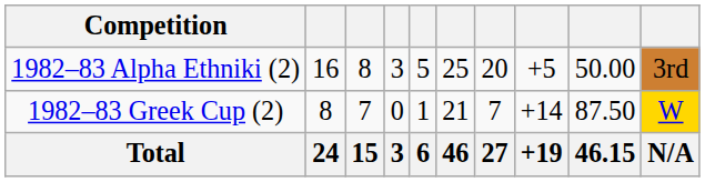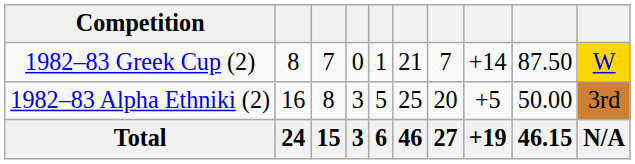 <table class="wikitable" style="text-align:center">
 <tr>
 <th>Competition</th>
 <th></th>
 <th></th>
 <th></th>
 <th></th>
 <th></th>
 <th></th>
 <th></th>
 <th></th>
 <th></th>
 </tr>
 <tr>
+<td><a href='#'>1982–83 Greek Cup</a> (2)</td>
+<td>8</td>
+<td>7</td>
+<td>0</td>
+<td>1</td>
+<td>21</td>
+<td>7</td>
+<td>+14</td>
+<td>87.50</td>
+<td bgcolor=#FFD700><a href='#'>W</a></td>
+</tr>
+<tr>
 <td><a href='#'>1982–83 Alpha Ethniki</a> (2)</td>
 <td>16</td>
 <td>8</td>
 <td>3</td>
 <td>5</td>
 <td>25</td>
 <td>20</td>
 <td>+5</td>
 <td>50.00</td>
 <td bgcolor=#CD7F32>3rd</td>
-</tr>
-<tr>
-<td><a href='#'>1982–83 Greek Cup</a> (2)</td>
-<td>8</td>
-<td>7</td>
-<td>0</td>
-<td>1</td>
-<td>21</td>
-<td>7</td>
-<td>+14</td>
-<td>87.50</td>
-<td bgcolor=#FFD700><a href='#'>W</a></td>
 </tr>
 <tr>
 <th>Total</th>
 <th>24</th>
 <th>15</th>
 <th>3</th>
 <th>6</th>
 <th>46</th>
 <th>27</th>
 <th>+19</th>
 <th>46.15</th>
 <th>N/A</th>
 </tr>
 </table>
